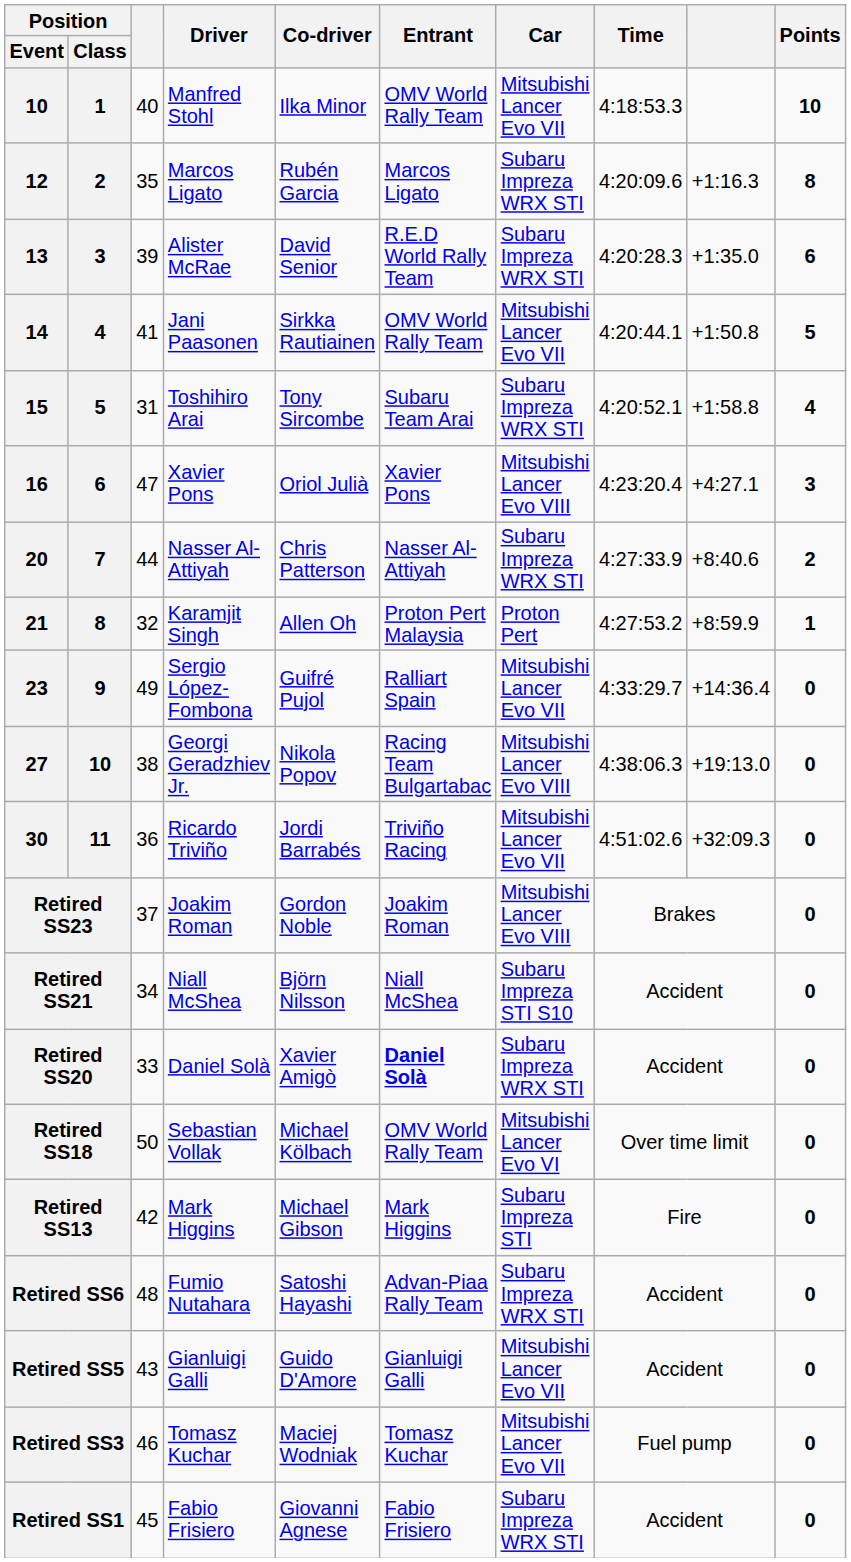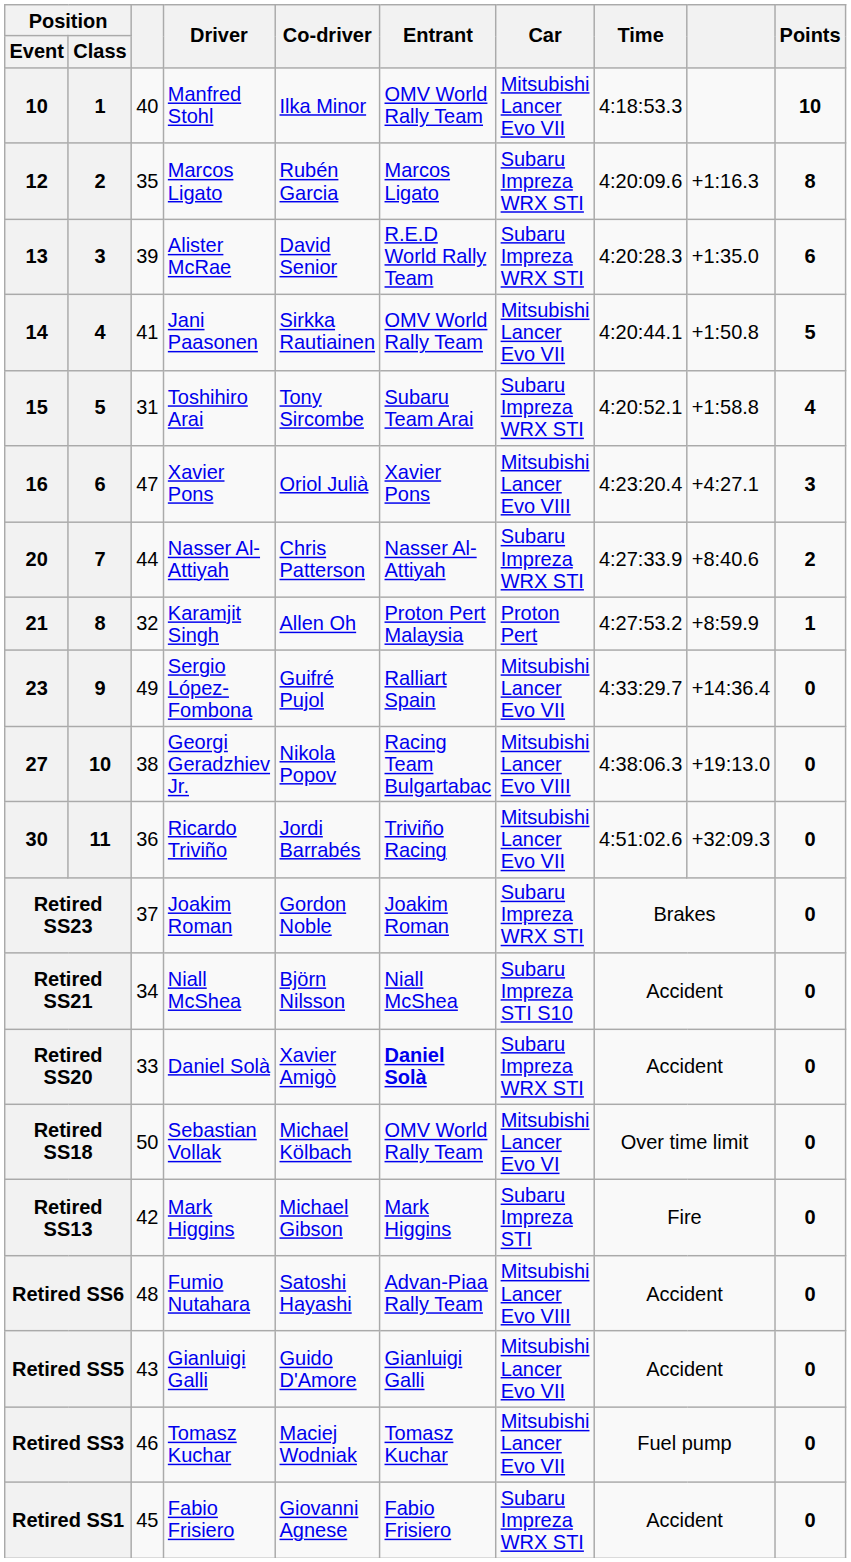 <table class="wikitable" width=85% style="font-size: 85%;">
 <tr>
 <th colspan="2">Position</th>
 <th rowspan="2"></th>
 <th rowspan="2">Driver</th>
 <th rowspan="2">Co-driver</th>
 <th rowspan="2">Entrant</th>
 <th rowspan="2">Car</th>
 <th rowspan="2">Time</th>
 <th rowspan="2"></th>
 <th rowspan="2">Points</th>
 </tr>
 <tr>
 <th>Event</th>
 <th>Class</th>
 </tr>
 <tr>
 <th>10</th>
 <th>1</th>
 <td align="center">40</td>
 <td> <a href='#'>Manfred Stohl</a></td>
 <td> <a href='#'>Ilka Minor</a></td>
 <td> <a href='#'>OMV World Rally Team</a></td>
 <td><a href='#'>Mitsubishi Lancer Evo VII</a></td>
 <td>4:18:53.3</td>
 <td></td>
 <td align="center"><strong>10</strong></td>
 </tr>
 <tr>
 <th>12</th>
 <th>2</th>
 <td align="center">35</td>
 <td> <a href='#'>Marcos Ligato</a></td>
 <td> <a href='#'>Rubén Garcia</a></td>
 <td> <a href='#'>Marcos Ligato</a></td>
 <td><a href='#'>Subaru Impreza WRX STI</a></td>
 <td>4:20:09.6</td>
 <td>+1:16.3</td>
 <td align="center"><strong>8</strong></td>
 </tr>
 <tr>
 <th>13</th>
 <th>3</th>
 <td align="center">39</td>
 <td> <a href='#'>Alister McRae</a></td>
 <td> <a href='#'>David Senior</a></td>
 <td> <a href='#'>R.E.D World Rally Team</a></td>
 <td><a href='#'>Subaru Impreza WRX STI</a></td>
 <td>4:20:28.3</td>
 <td>+1:35.0</td>
 <td align="center"><strong>6</strong></td>
 </tr>
 <tr>
 <th>14</th>
 <th>4</th>
 <td align="center">41</td>
 <td> <a href='#'>Jani Paasonen</a></td>
 <td> <a href='#'>Sirkka Rautiainen</a></td>
 <td> <a href='#'>OMV World Rally Team</a></td>
 <td><a href='#'>Mitsubishi Lancer Evo VII</a></td>
 <td>4:20:44.1</td>
 <td>+1:50.8</td>
 <td align="center"><strong>5</strong></td>
 </tr>
 <tr>
 <th>15</th>
 <th>5</th>
 <td align="center">31</td>
 <td> <a href='#'>Toshihiro Arai</a></td>
 <td> <a href='#'>Tony Sircombe</a></td>
 <td> <a href='#'>Subaru Team Arai</a></td>
 <td><a href='#'>Subaru Impreza WRX STI</a></td>
 <td>4:20:52.1</td>
 <td>+1:58.8</td>
 <td align="center"><strong>4</strong></td>
 </tr>
 <tr>
 <th>16</th>
 <th>6</th>
 <td align="center">47</td>
 <td> <a href='#'>Xavier Pons</a></td>
 <td> <a href='#'>Oriol Julià</a></td>
 <td> <a href='#'>Xavier Pons</a></td>
 <td><a href='#'>Mitsubishi Lancer Evo VIII</a></td>
 <td>4:23:20.4</td>
 <td>+4:27.1</td>
 <td align="center"><strong>3</strong></td>
 </tr>
 <tr>
 <th>20</th>
 <th>7</th>
 <td align="center">44</td>
 <td> <a href='#'>Nasser Al-Attiyah</a></td>
 <td> <a href='#'>Chris Patterson</a></td>
 <td> <a href='#'>Nasser Al-Attiyah</a></td>
 <td><a href='#'>Subaru Impreza WRX STI</a></td>
 <td>4:27:33.9</td>
 <td>+8:40.6</td>
 <td align="center"><strong>2</strong></td>
 </tr>
 <tr>
 <th>21</th>
 <th>8</th>
 <td align="center">32</td>
 <td> <a href='#'>Karamjit Singh</a></td>
 <td> <a href='#'>Allen Oh</a></td>
 <td> <a href='#'>Proton Pert Malaysia</a></td>
 <td><a href='#'>Proton Pert</a></td>
 <td>4:27:53.2</td>
 <td>+8:59.9</td>
 <td align="center"><strong>1</strong></td>
 </tr>
 <tr>
 <th>23</th>
 <th>9</th>
 <td align="center">49</td>
 <td> <a href='#'>Sergio López-Fombona</a></td>
 <td> <a href='#'>Guifré Pujol</a></td>
 <td> <a href='#'>Ralliart Spain</a></td>
 <td><a href='#'>Mitsubishi Lancer Evo VII</a></td>
 <td>4:33:29.7</td>
 <td>+14:36.4</td>
 <td align="center"><strong>0</strong></td>
 </tr>
 <tr>
 <th>27</th>
 <th>10</th>
 <td align="center">38</td>
 <td> <a href='#'>Georgi Geradzhiev Jr.</a></td>
 <td> <a href='#'>Nikola Popov</a></td>
 <td> <a href='#'>Racing Team Bulgartabac</a></td>
 <td><a href='#'>Mitsubishi Lancer Evo VIII</a></td>
 <td>4:38:06.3</td>
 <td>+19:13.0</td>
 <td align="center"><strong>0</strong></td>
 </tr>
 <tr>
 <th>30</th>
 <th>11</th>
 <td align="center">36</td>
 <td> <a href='#'>Ricardo Triviño</a></td>
 <td> <a href='#'>Jordi Barrabés</a></td>
 <td> <a href='#'>Triviño Racing</a></td>
 <td><a href='#'>Mitsubishi Lancer Evo VII</a></td>
 <td>4:51:02.6</td>
 <td>+32:09.3</td>
 <td align="center"><strong>0</strong></td>
 </tr>
 <tr>
 <th colspan="2">Retired SS23</th>
 <td align="center">37</td>
 <td> <a href='#'>Joakim Roman</a></td>
 <td> <a href='#'>Gordon Noble</a></td>
 <td> <a href='#'>Joakim Roman</a></td>
-<td><a href='#'>Mitsubishi Lancer Evo VIII</a></td>
+<td><a href='#'>Subaru Impreza WRX STI</a></td>
 <td align="center" colspan="2">Brakes</td>
 <td align="center"><strong>0</strong></td>
 </tr>
 <tr>
 <th colspan="2">Retired SS21</th>
 <td align="center">34</td>
 <td> <a href='#'>Niall McShea</a></td>
 <td> <a href='#'>Björn Nilsson</a></td>
 <td> <a href='#'>Niall McShea</a></td>
 <td><a href='#'>Subaru Impreza STI S10</a></td>
 <td align="center" colspan="2">Accident</td>
 <td align="center"><strong>0</strong></td>
 </tr>
 <tr>
 <th colspan="2">Retired SS20</th>
 <td align="center">33</td>
 <td> <a href='#'>Daniel Solà</a></td>
 <td> <a href='#'>Xavier Amigò</a></td>
 <td><strong> <a href='#'>Daniel Solà</a></strong></td>
 <td><a href='#'>Subaru Impreza WRX STI</a></td>
 <td align="center" colspan="2">Accident</td>
 <td align="center"><strong>0</strong></td>
 </tr>
 <tr>
 <th colspan="2">Retired SS18</th>
 <td align="center">50</td>
 <td> <a href='#'>Sebastian Vollak</a></td>
 <td> <a href='#'>Michael Kölbach</a></td>
 <td> <a href='#'>OMV World Rally Team</a></td>
 <td><a href='#'>Mitsubishi Lancer Evo VI</a></td>
 <td align="center" colspan="2">Over time limit</td>
 <td align="center"><strong>0</strong></td>
 </tr>
 <tr>
 <th colspan="2">Retired SS13</th>
 <td align="center">42</td>
 <td> <a href='#'>Mark Higgins</a></td>
 <td> <a href='#'>Michael Gibson</a></td>
 <td> <a href='#'>Mark Higgins</a></td>
 <td><a href='#'>Subaru Impreza STI</a></td>
 <td align="center" colspan="2">Fire</td>
 <td align="center"><strong>0</strong></td>
 </tr>
 <tr>
 <th colspan="2">Retired SS6</th>
 <td align="center">48</td>
 <td> <a href='#'>Fumio Nutahara</a></td>
 <td> <a href='#'>Satoshi Hayashi</a></td>
 <td> <a href='#'>Advan-Piaa Rally Team</a></td>
-<td><a href='#'>Subaru Impreza WRX STI</a></td>
+<td><a href='#'>Mitsubishi Lancer Evo VIII</a></td>
 <td align="center" colspan="2">Accident</td>
 <td align="center"><strong>0</strong></td>
 </tr>
 <tr>
 <th colspan="2">Retired SS5</th>
 <td align="center">43</td>
 <td> <a href='#'>Gianluigi Galli</a></td>
 <td> <a href='#'>Guido D'Amore</a></td>
 <td> <a href='#'>Gianluigi Galli</a></td>
 <td><a href='#'>Mitsubishi Lancer Evo VII</a></td>
 <td align="center" colspan="2">Accident</td>
 <td align="center"><strong>0</strong></td>
 </tr>
 <tr>
 <th colspan="2">Retired SS3</th>
 <td align="center">46</td>
 <td> <a href='#'>Tomasz Kuchar</a></td>
 <td> <a href='#'>Maciej Wodniak</a></td>
 <td> <a href='#'>Tomasz Kuchar</a></td>
 <td><a href='#'>Mitsubishi Lancer Evo VII</a></td>
 <td align="center" colspan="2">Fuel pump</td>
 <td align="center"><strong>0</strong></td>
 </tr>
 <tr>
 <th colspan="2">Retired SS1</th>
 <td align="center">45</td>
 <td> <a href='#'>Fabio Frisiero</a></td>
 <td> <a href='#'>Giovanni Agnese</a></td>
 <td> <a href='#'>Fabio Frisiero</a></td>
 <td><a href='#'>Subaru Impreza WRX STI</a></td>
 <td align="center" colspan="2">Accident</td>
 <td align="center"><strong>0</strong></td>
 </tr>
 <tr>
 </tr>
 </table>
